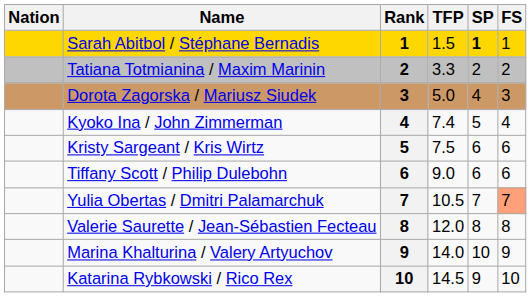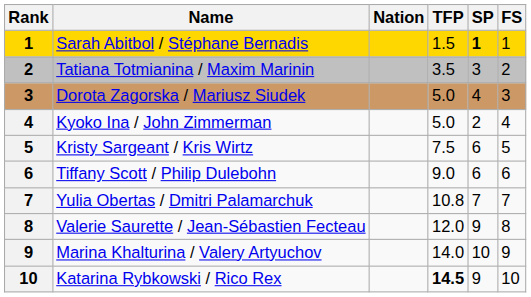 <table class="wikitable">
 <tr>
+<th>Rank</th>
+<th>Name</th>
 <th>Nation</th>
-<th>Name</th>
-<th>Rank</th>
 <th>TFP</th>
 <th>SP</th>
 <th>FS</th>
 </tr>
 <tr bgcolor="gold">
+<td align="center"><strong>1</strong></td>
+<td><a href='#'>Sarah Abitbol</a> / <a href='#'>Stéphane Bernadis</a></td>
 <td></td>
-<td><a href='#'>Sarah Abitbol</a> / <a href='#'>Stéphane Bernadis</a></td>
-<td align="center"><strong>1</strong></td>
 <td>1.5</td>
 <td><strong>1</strong></td>
 <td>1</td>
 </tr>
 <tr bgcolor="silver">
+<td align="center"><strong>2</strong></td>
+<td><a href='#'>Tatiana Totmianina</a> / <a href='#'>Maxim Marinin</a></td>
 <td></td>
-<td><a href='#'>Tatiana Totmianina</a> / <a href='#'>Maxim Marinin</a></td>
-<td align="center"><strong>2</strong></td>
-<td>3.3</td>
-<td>2</td>
+<td>3.5</td>
+<td>3</td>
 <td>2</td>
 </tr>
 <tr bgcolor="cc9966">
+<td align="center"><strong>3</strong></td>
+<td><a href='#'>Dorota Zagorska</a> / <a href='#'>Mariusz Siudek</a></td>
 <td></td>
-<td><a href='#'>Dorota Zagorska</a> / <a href='#'>Mariusz Siudek</a></td>
-<td align="center"><strong>3</strong></td>
 <td>5.0</td>
 <td>4</td>
 <td>3</td>
 </tr>
 <tr>
+<th>4</th>
+<td><a href='#'>Kyoko Ina</a> / <a href='#'>John Zimmerman</a></td>
 <td></td>
-<td><a href='#'>Kyoko Ina</a> / <a href='#'>John Zimmerman</a></td>
-<th>4</th>
-<td>7.4</td>
-<td>5</td>
+<td>5.0</td>
+<td>2</td>
 <td>4</td>
 </tr>
 <tr>
+<th>5</th>
+<td><a href='#'>Kristy Sargeant</a> / <a href='#'>Kris Wirtz</a></td>
 <td></td>
-<td><a href='#'>Kristy Sargeant</a> / <a href='#'>Kris Wirtz</a></td>
-<th>5</th>
 <td>7.5</td>
 <td>6</td>
-<td>6</td>
+<td>5</td>
 </tr>
 <tr>
+<th>6</th>
+<td><a href='#'>Tiffany Scott</a> / <a href='#'>Philip Dulebohn</a></td>
 <td></td>
-<td><a href='#'>Tiffany Scott</a> / <a href='#'>Philip Dulebohn</a></td>
-<th>6</th>
 <td>9.0</td>
 <td>6</td>
 <td>6</td>
 </tr>
 <tr>
+<th>7</th>
+<td><a href='#'>Yulia Obertas</a> / <a href='#'>Dmitri Palamarchuk</a></td>
 <td></td>
-<td><a href='#'>Yulia Obertas</a> / <a href='#'>Dmitri Palamarchuk</a></td>
-<th>7</th>
-<td>10.5</td>
+<td>10.8</td>
 <td>7</td>
-<td style="background: lightsalmon;">7</td>
+<td>7</td>
 </tr>
 <tr>
+<th>8</th>
+<td><a href='#'>Valerie Saurette</a> / <a href='#'>Jean-Sébastien Fecteau</a></td>
 <td></td>
-<td><a href='#'>Valerie Saurette</a> / <a href='#'>Jean-Sébastien Fecteau</a></td>
-<th>8</th>
 <td>12.0</td>
-<td>8</td>
+<td>9</td>
 <td>8</td>
 </tr>
 <tr>
+<th>9</th>
+<td><a href='#'>Marina Khalturina</a> / <a href='#'>Valery Artyuchov</a></td>
 <td></td>
-<td><a href='#'>Marina Khalturina</a> / <a href='#'>Valery Artyuchov</a></td>
-<th>9</th>
 <td>14.0</td>
 <td>10</td>
 <td>9</td>
 </tr>
 <tr>
+<th>10</th>
+<td><a href='#'>Katarina Rybkowski</a> / <a href='#'>Rico Rex</a></td>
 <td></td>
-<td><a href='#'>Katarina Rybkowski</a> / <a href='#'>Rico Rex</a></td>
-<th>10</th>
-<td>14.5</td>
+<td><strong>14.5</strong></td>
 <td>9</td>
 <td>10</td>
 </tr>
 </table>
